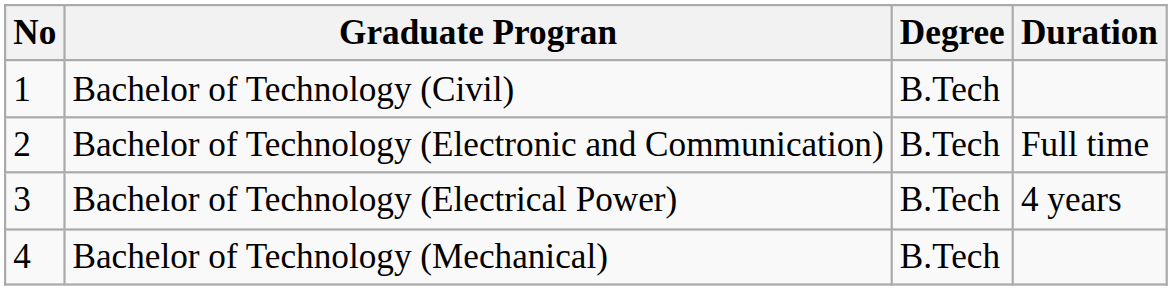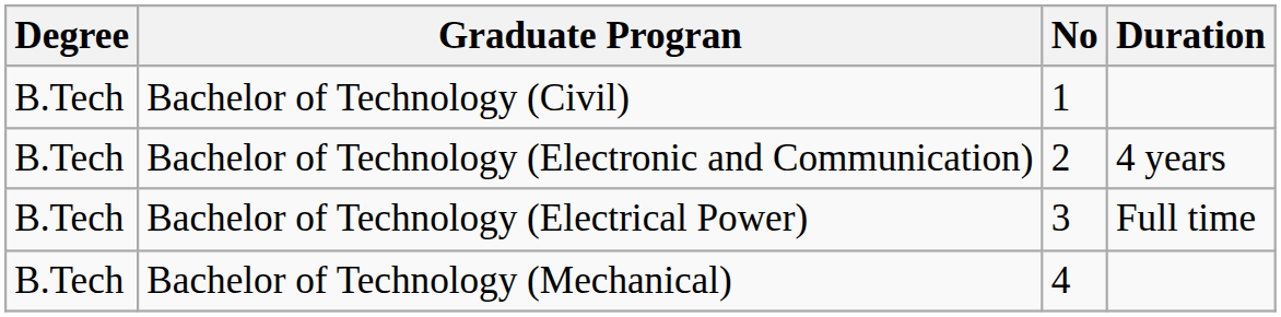 <table class="wikitable">
 <tr>
+<th>Degree</th>
+<th>Graduate Progran</th>
 <th>No</th>
-<th>Graduate Progran</th>
-<th>Degree</th>
 <th class="Duration">Duration</th>
 </tr>
 <tr>
+<td>B.Tech</td>
+<td>Bachelor of Technology (Civil)</td>
 <td>1</td>
-<td>Bachelor of Technology (Civil)</td>
-<td>B.Tech</td>
 <td></td>
 </tr>
 <tr>
+<td>B.Tech</td>
+<td>Bachelor of Technology (Electronic and Communication)</td>
 <td>2</td>
-<td>Bachelor of Technology (Electronic and Communication)</td>
+<td>4 years</td>
+</tr>
+<tr>
 <td>B.Tech</td>
+<td>Bachelor of Technology (Electrical Power)</td>
+<td>3</td>
 <td>Full time</td>
 </tr>
 <tr>
-<td>3</td>
-<td>Bachelor of Technology (Electrical Power)</td>
 <td>B.Tech</td>
-<td>4 years</td>
-</tr>
-<tr>
+<td>Bachelor of Technology (Mechanical)</td>
 <td>4</td>
-<td>Bachelor of Technology (Mechanical)</td>
-<td>B.Tech</td>
 <td></td>
 </tr>
 </table>
